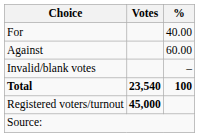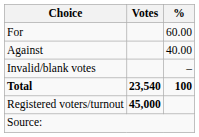 <table class=wikitable style=text-align:right>
 <tr>
 <th>Choice</th>
 <th>Votes</th>
 <th>%</th>
 </tr>
 <tr>
 <td align=left>For</td>
 <td></td>
-<td>40.00</td>
+<td>60.00</td>
 </tr>
 <tr>
 <td align=left>Against</td>
 <td></td>
-<td>60.00</td>
+<td>40.00</td>
 </tr>
 <tr>
 <td align=left>Invalid/blank votes</td>
 <td></td>
 <td>–</td>
 </tr>
 <tr>
 <td align=left><strong>Total</strong></td>
 <td><strong>23,540</strong></td>
 <td><strong>100</strong></td>
 </tr>
 <tr>
 <td align=left>Registered voters/turnout</td>
 <td><strong>45,000</strong></td>
 <td></td>
 </tr>
 <tr>
 <td align=left colspan=3>Source: </td>
 </tr>
 </table>
